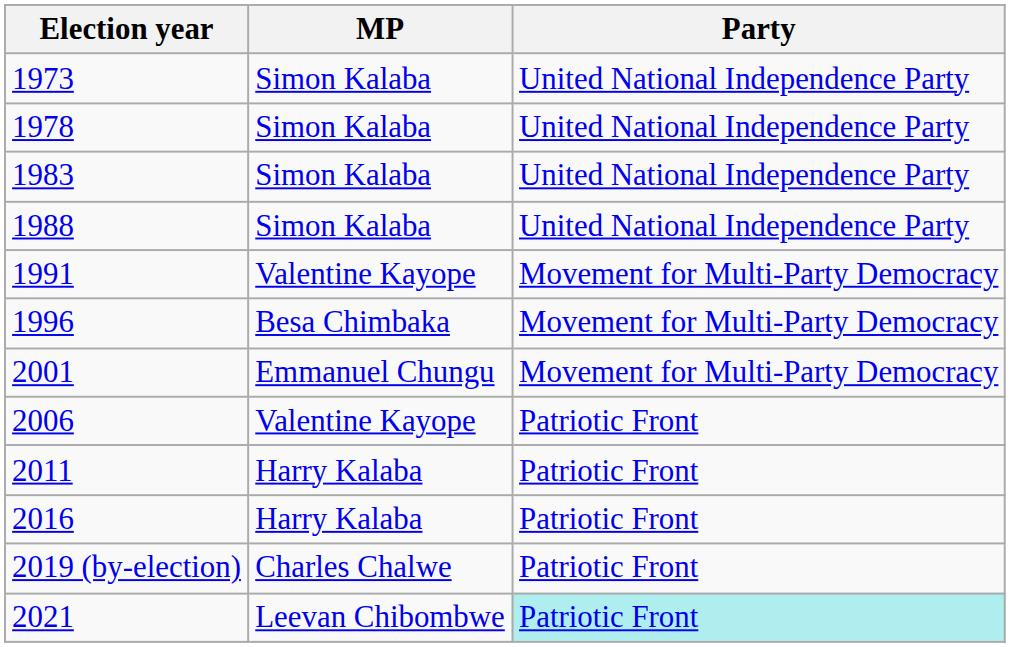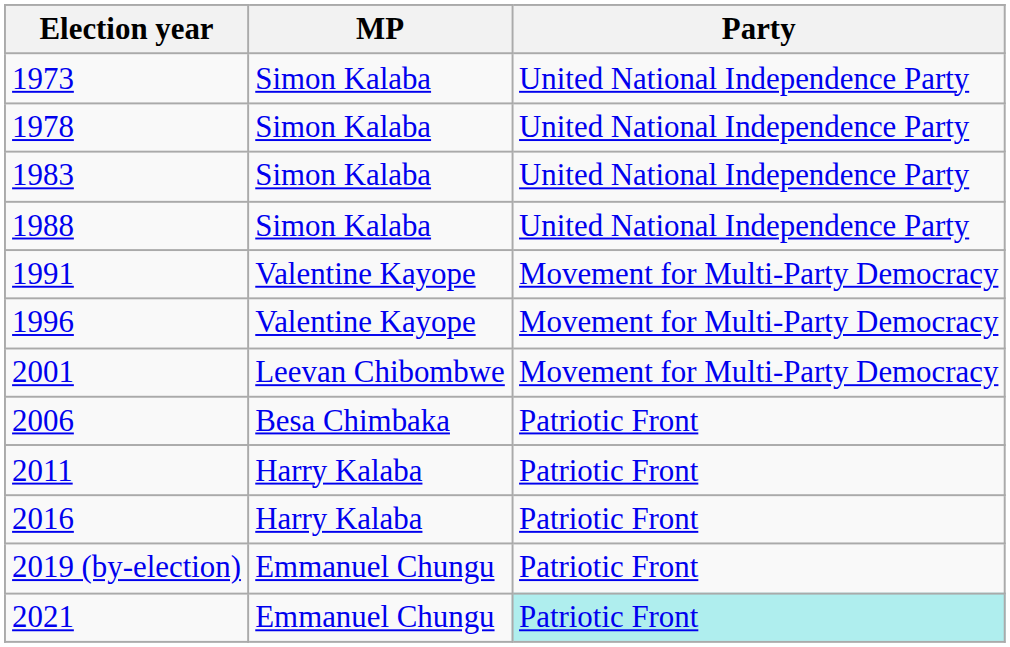 <table class=wikitable>
 <tr>
 <th>Election year</th>
 <th>MP</th>
 <th>Party</th>
 </tr>
 <tr>
 <td><a href='#'>1973</a></td>
 <td><a href='#'>Simon Kalaba</a></td>
 <td><a href='#'>United National Independence Party</a></td>
 </tr>
 <tr>
 <td><a href='#'>1978</a></td>
 <td><a href='#'>Simon Kalaba</a></td>
 <td><a href='#'>United National Independence Party</a></td>
 </tr>
 <tr>
 <td><a href='#'>1983</a></td>
 <td><a href='#'>Simon Kalaba</a></td>
 <td><a href='#'>United National Independence Party</a></td>
 </tr>
 <tr>
 <td><a href='#'>1988</a></td>
 <td><a href='#'>Simon Kalaba</a></td>
 <td><a href='#'>United National Independence Party</a></td>
 </tr>
 <tr>
 <td><a href='#'>1991</a></td>
 <td><a href='#'>Valentine Kayope</a></td>
 <td><a href='#'>Movement for Multi-Party Democracy</a></td>
 </tr>
 <tr>
 <td><a href='#'>1996</a></td>
-<td><a href='#'>Besa Chimbaka</a></td>
+<td><a href='#'>Valentine Kayope</a></td>
 <td><a href='#'>Movement for Multi-Party Democracy</a></td>
 </tr>
 <tr>
 <td><a href='#'>2001</a></td>
-<td><a href='#'>Emmanuel Chungu</a></td>
+<td><a href='#'>Leevan Chibombwe</a></td>
 <td><a href='#'>Movement for Multi-Party Democracy</a></td>
 </tr>
 <tr>
 <td><a href='#'>2006</a></td>
-<td><a href='#'>Valentine Kayope</a></td>
+<td><a href='#'>Besa Chimbaka</a></td>
 <td><a href='#'>Patriotic Front</a></td>
 </tr>
 <tr>
 <td><a href='#'>2011</a></td>
 <td><a href='#'>Harry Kalaba</a></td>
 <td><a href='#'>Patriotic Front</a></td>
 </tr>
 <tr>
 <td><a href='#'>2016</a></td>
 <td><a href='#'>Harry Kalaba</a></td>
 <td><a href='#'>Patriotic Front</a></td>
 </tr>
 <tr>
 <td><a href='#'>2019 (by-election)</a></td>
-<td><a href='#'>Charles Chalwe</a></td>
+<td><a href='#'>Emmanuel Chungu</a></td>
 <td><a href='#'>Patriotic Front</a></td>
 </tr>
 <tr>
 <td><a href='#'>2021</a></td>
-<td><a href='#'>Leevan Chibombwe</a></td>
+<td><a href='#'>Emmanuel Chungu</a></td>
 <td style="background: paleturquoise;"><a href='#'>Patriotic Front</a></td>
 </tr>
 </table>
